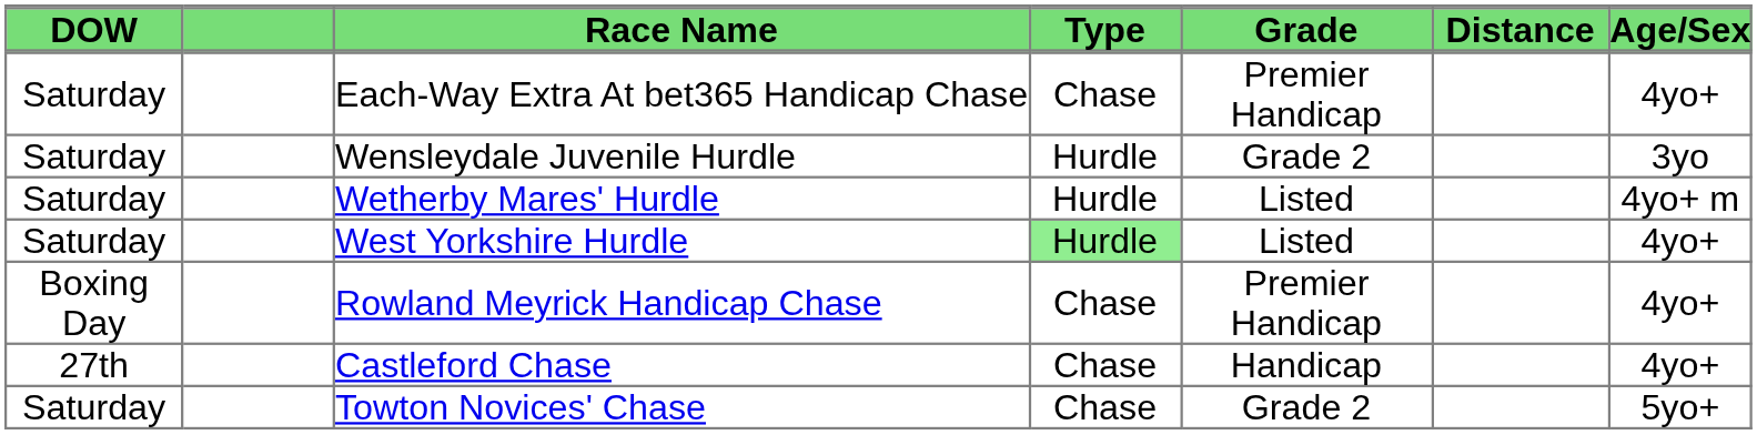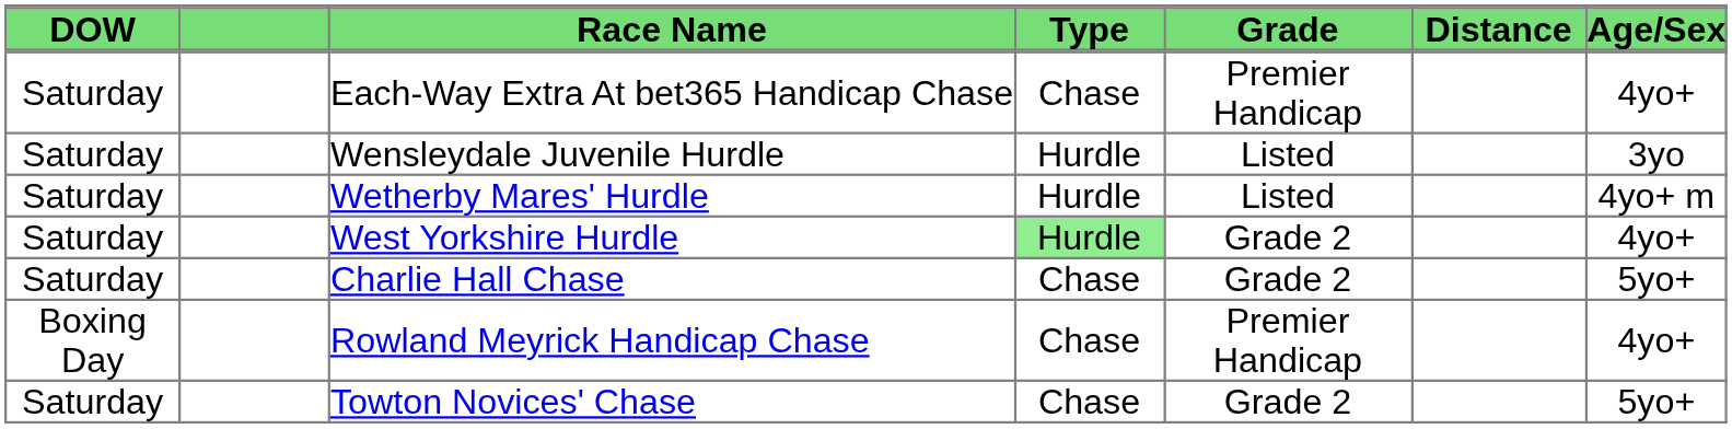 <table class = "sortable" | border="1" cellpadding="0" style="border-collapse: collapse; font-size:90%">
 <tr>
 <th></th>
 <th></th>
 <th></th>
 <th></th>
 <th></th>
 <th></th>
 <th></th>
 </tr>
 <tr bgcolor="#77dd77" align="center">
 <th style="width:70px">DOW</th>
 <th style="width:60px"></th>
 <th>Race Name</th>
 <th style="width:60px">Type</th>
 <th style="width:100px"><strong>Grade</strong></th>
 <th style="width:70px">Distance</th>
 <th style="width:50px">Age/Sex</th>
 </tr>
 <tr>
 <th></th>
 <th></th>
 <th></th>
 <th></th>
 <th></th>
 <th></th>
 <th></th>
 </tr>
 <tr>
 <td style="text-align:center">Saturday</td>
 <td style="text-align:center"></td>
 <td>Each-Way Extra At bet365 Handicap Chase</td>
 <td style="text-align:center">Chase</td>
 <td style="text-align:center">Premier Handicap</td>
 <td style="text-align:center"></td>
 <td style="text-align:center">4yo+</td>
 </tr>
 <tr>
 <td style="text-align:center">Saturday</td>
 <td style="text-align:center"></td>
 <td>Wensleydale Juvenile Hurdle</td>
 <td style="text-align:center">Hurdle</td>
-<td style="text-align:center">Grade 2</td>
+<td style="text-align:center">Listed</td>
 <td style="text-align:center"></td>
 <td style="text-align:center">3yo</td>
 </tr>
 <tr>
 <td style="text-align:center">Saturday</td>
 <td style="text-align:center"></td>
 <td><a href='#'>Wetherby Mares' Hurdle</a></td>
 <td style="text-align:center">Hurdle</td>
 <td style="text-align:center">Listed</td>
 <td style="text-align:center"></td>
 <td style="text-align:center">4yo+ m</td>
 </tr>
 <tr>
 <td style="text-align:center">Saturday</td>
 <td style="text-align:center"></td>
 <td><a href='#'>West Yorkshire Hurdle</a></td>
 <td style="background: lightgreen; text-align:center">Hurdle</td>
-<td style="text-align:center">Listed</td>
+<td style="text-align:center">Grade 2</td>
 <td style="text-align:center"></td>
 <td style="text-align:center">4yo+</td>
+</tr>
+<tr>
+<td style="text-align:center">Saturday</td>
+<td style="text-align:center"></td>
+<td><a href='#'>Charlie Hall Chase</a></td>
+<td style="text-align:center">Chase</td>
+<td style="text-align:center">Grade 2</td>
+<td style="text-align:center"></td>
+<td style="text-align:center">5yo+</td>
 </tr>
 <tr>
 <td style="text-align:center">Boxing Day</td>
 <td style="text-align:center"></td>
 <td><a href='#'>Rowland Meyrick Handicap Chase</a></td>
 <td style="text-align:center">Chase</td>
 <td style="text-align:center">Premier Handicap</td>
-<td style="text-align:center"></td>
-<td style="text-align:center">4yo+</td>
-</tr>
-<tr>
-<td style="text-align:center">27th</td>
-<td style="text-align:center"></td>
-<td><a href='#'>Castleford Chase</a></td>
-<td style="text-align:center">Chase</td>
-<td style="text-align:center">Handicap</td>
 <td style="text-align:center"></td>
 <td style="text-align:center">4yo+</td>
 </tr>
 <tr>
 <td style="text-align:center">Saturday</td>
 <td style="text-align:center"></td>
 <td><a href='#'>Towton Novices' Chase</a></td>
 <td style="text-align:center">Chase</td>
 <td style="text-align:center">Grade 2</td>
 <td style="text-align:center"></td>
 <td style="text-align:center">5yo+</td>
 </tr>
 </table>
